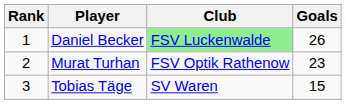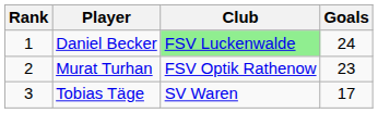 <table class="wikitable" style="text-align:center">
 <tr>
 <th>Rank</th>
 <th>Player</th>
 <th>Club</th>
 <th>Goals</th>
 </tr>
 <tr>
 <td>1</td>
 <td align="left"> <a href='#'>Daniel Becker</a></td>
 <td align="left" style="background: lightgreen;"><a href='#'>FSV Luckenwalde</a></td>
-<td>26</td>
+<td>24</td>
 </tr>
 <tr>
 <td>2</td>
 <td align="left"> <a href='#'>Murat Turhan</a></td>
 <td align="left"><a href='#'>FSV Optik Rathenow</a></td>
 <td>23</td>
 </tr>
 <tr>
 <td>3</td>
 <td align="left"> <a href='#'>Tobias Täge</a></td>
 <td align="left"><a href='#'>SV Waren</a></td>
-<td>15</td>
+<td>17</td>
 </tr>
 </table>
